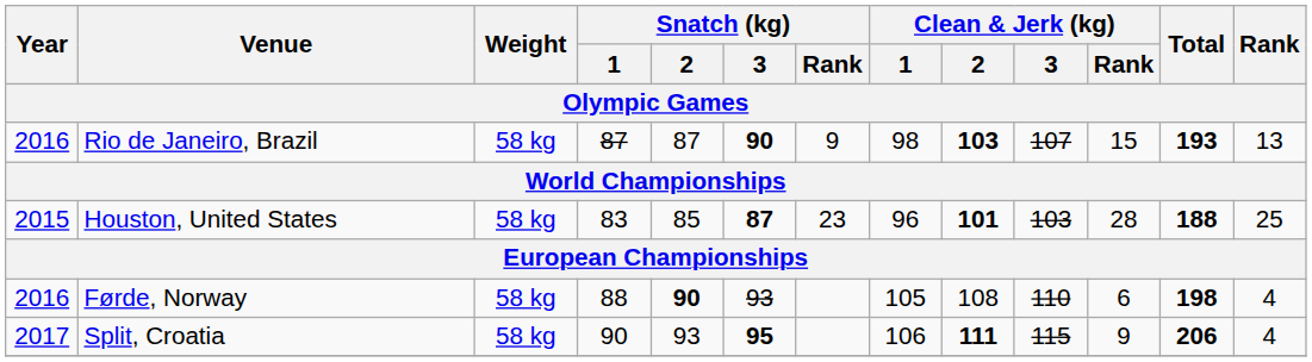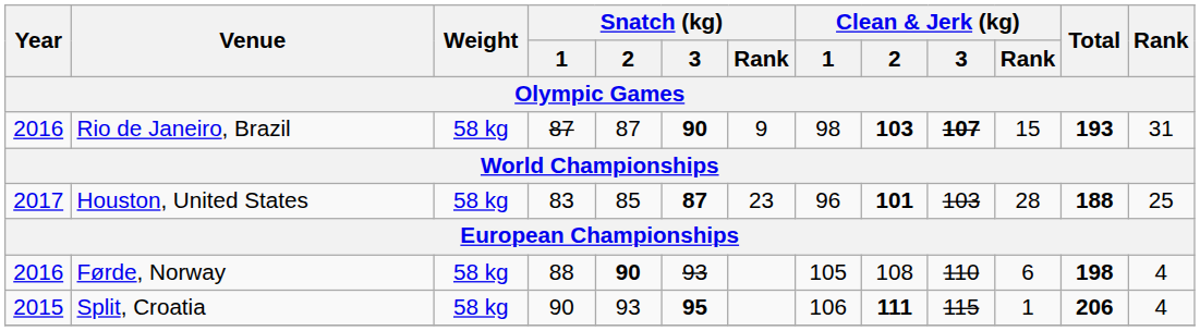 <table class = "wikitable" style="text-align:center;">
 <tr>
 <th rowspan=2 style="width:40px;">Year</th>
 <th rowspan=2 style="width:250px;">Venue</th>
 <th rowspan=2 style="width:60px;">Weight</th>
 <th colspan=4><a href='#'>Snatch</a> (kg)</th>
 <th colspan=4><a href='#'>Clean & Jerk</a> (kg)</th>
 <th rowspan=2 style="width:40px;">Total</th>
 <th rowspan=2 style="width:40px;">Rank</th>
 </tr>
 <tr>
 <th width=40>1</th>
 <th width=40>2</th>
 <th width=40>3</th>
 <th width=40>Rank</th>
 <th width=40>1</th>
 <th width=40>2</th>
 <th width=40>3</th>
 <th width=40>Rank</th>
 </tr>
 <tr>
 <th colspan=13><a href='#'>Olympic Games</a></th>
 </tr>
 <tr>
 <td><a href='#'>2016</a></td>
 <td align=left> <a href='#'>Rio de Janeiro</a>, Brazil</td>
 <td><a href='#'>58 kg</a></td>
 <td><s>87</s></td>
 <td>87</td>
 <td><strong>90</strong></td>
 <td>9</td>
 <td>98</td>
 <td><strong>103</strong></td>
-<td><s>107</s></td>
+<td><strong><s>107</s></strong></td>
 <td>15</td>
 <td><strong>193</strong></td>
-<td>13</td>
+<td>31</td>
 </tr>
 <tr>
 <th colspan=13><a href='#'>World Championships</a></th>
 </tr>
 <tr>
-<td><a href='#'>2015</a></td>
+<td><a href='#'>2017</a></td>
 <td align=left> <a href='#'>Houston</a>, United States</td>
 <td><a href='#'>58 kg</a></td>
 <td>83</td>
 <td>85</td>
 <td><strong>87</strong></td>
 <td>23</td>
 <td>96</td>
 <td><strong>101</strong></td>
 <td><s>103</s></td>
 <td>28</td>
 <td><strong>188</strong></td>
 <td>25</td>
 </tr>
 <tr>
 <th colspan=13><a href='#'>European Championships</a></th>
 </tr>
 <tr>
 <td><a href='#'>2016</a></td>
 <td align=left> <a href='#'>Førde</a>, Norway</td>
 <td><a href='#'>58 kg</a></td>
 <td>88</td>
 <td><strong>90</strong></td>
 <td><s>93</s></td>
 <td></td>
 <td>105</td>
 <td>108</td>
 <td><s>110</s></td>
 <td>6</td>
 <td><strong>198</strong></td>
 <td>4</td>
 </tr>
 <tr>
-<td><a href='#'>2017</a></td>
+<td><a href='#'>2015</a></td>
 <td align=left> <a href='#'>Split</a>, Croatia</td>
 <td><a href='#'>58 kg</a></td>
 <td>90</td>
 <td>93</td>
 <td><strong>95</strong></td>
 <td></td>
 <td>106</td>
 <td><strong>111</strong></td>
 <td><s>115</s></td>
-<td>9</td>
+<td>1</td>
 <td><strong>206</strong></td>
 <td>4</td>
 </tr>
 <tr>
 </tr>
 </table>
